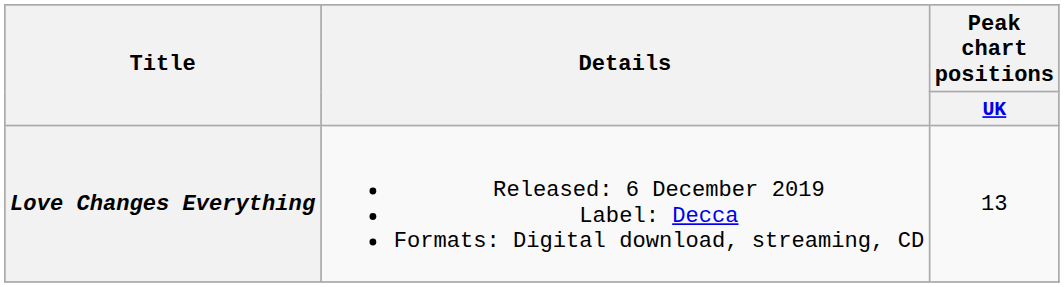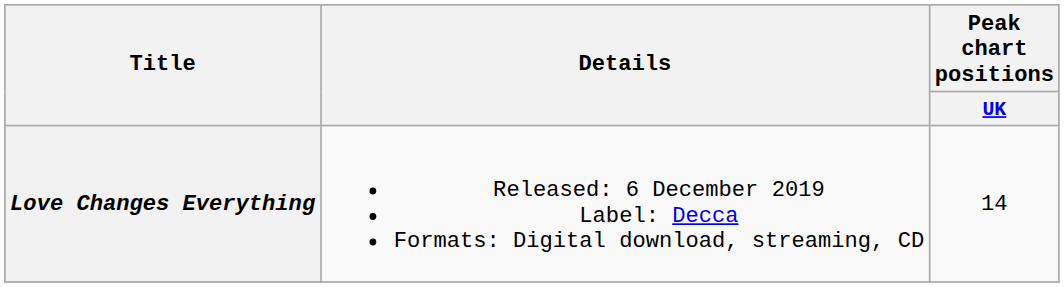 <table class="wikitable plainrowheaders" style="text-align:center;">
 <tr>
 <th scope="col" rowspan="2">Title</th>
 <th scope="col" rowspan="2">Details</th>
 <th scope="col" colspan="1">Peak chart positions</th>
 </tr>
 <tr>
 <th scope="col" style="width:4em;font-size:90%;"><a href='#'>UK</a><br></th>
 </tr>
 <tr>
 <th scope="row"><em>Love Changes Everything</em></th>
 <td><br><ul><li>Released: 6 December 2019</li><li>Label: <a href='#'>Decca</a></li><li>Formats: Digital download, streaming, CD</li></ul></td>
-<td>13</td>
+<td>14</td>
 </tr>
 </table>
